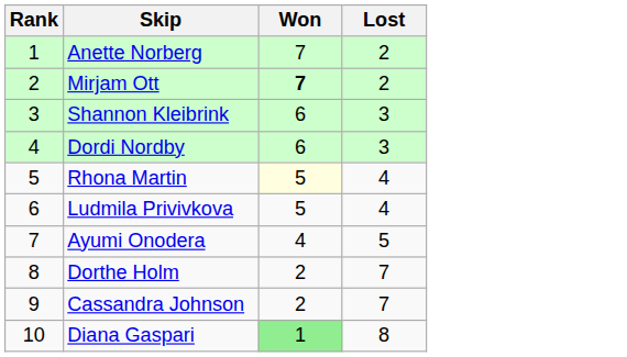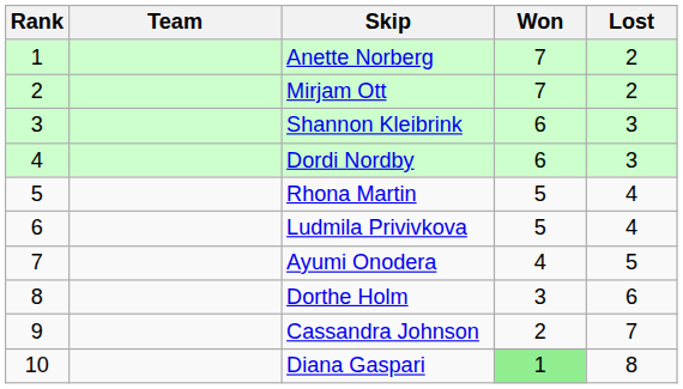 <table class="wikitable" style="text-align:center">
 <tr>
 <th width=25>Rank</th>
+<th width=150>Team</th>
 <th width=150>Skip</th>
 <th width=60>Won</th>
 <th width=60>Lost</th>
 </tr>
 <tr bgcolor="#ccffcc">
 <td>1</td>
+<td align=left></td>
 <td align=left><a href='#'>Anette Norberg</a></td>
 <td>7</td>
 <td>2</td>
 </tr>
 <tr bgcolor="#ccffcc">
 <td>2</td>
+<td align=left></td>
 <td align=left><a href='#'>Mirjam Ott</a></td>
-<td><strong>7</strong></td>
+<td>7</td>
 <td>2</td>
 </tr>
 <tr bgcolor="#ccffcc">
 <td>3</td>
+<td align=left></td>
 <td align=left><a href='#'>Shannon Kleibrink</a></td>
 <td>6</td>
 <td>3</td>
 </tr>
 <tr bgcolor="#ccffcc">
 <td>4</td>
+<td align=left></td>
 <td align=left><a href='#'>Dordi Nordby</a></td>
 <td>6</td>
 <td>3</td>
 </tr>
 <tr>
 <td>5</td>
+<td align=left></td>
 <td align=left><a href='#'>Rhona Martin</a></td>
-<td style="background: lightyellow;">5</td>
+<td>5</td>
 <td>4</td>
 </tr>
 <tr>
 <td>6</td>
+<td align=left></td>
 <td align=left><a href='#'>Ludmila Privivkova</a></td>
 <td>5</td>
 <td>4</td>
 </tr>
 <tr>
 <td>7</td>
+<td align=left></td>
 <td align=left><a href='#'>Ayumi Onodera</a></td>
 <td>4</td>
 <td>5</td>
 </tr>
 <tr>
 <td>8</td>
+<td align=left></td>
 <td align=left><a href='#'>Dorthe Holm</a></td>
-<td>2</td>
-<td>7</td>
+<td>3</td>
+<td>6</td>
 </tr>
 <tr>
 <td>9</td>
+<td align=left></td>
 <td align=left><a href='#'>Cassandra Johnson</a></td>
 <td>2</td>
 <td>7</td>
 </tr>
 <tr>
 <td>10</td>
+<td align=left></td>
 <td align=left><a href='#'>Diana Gaspari</a></td>
 <td style="background: lightgreen;">1</td>
 <td>8</td>
 </tr>
 </table>
